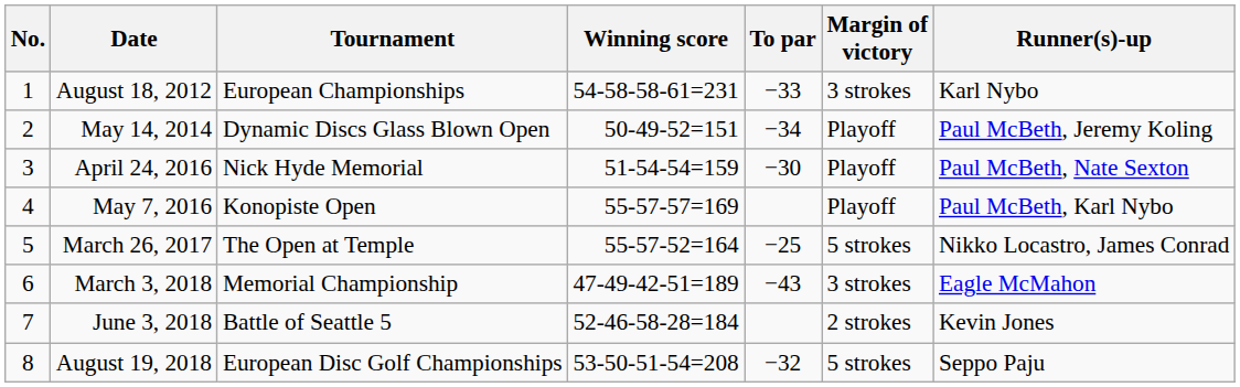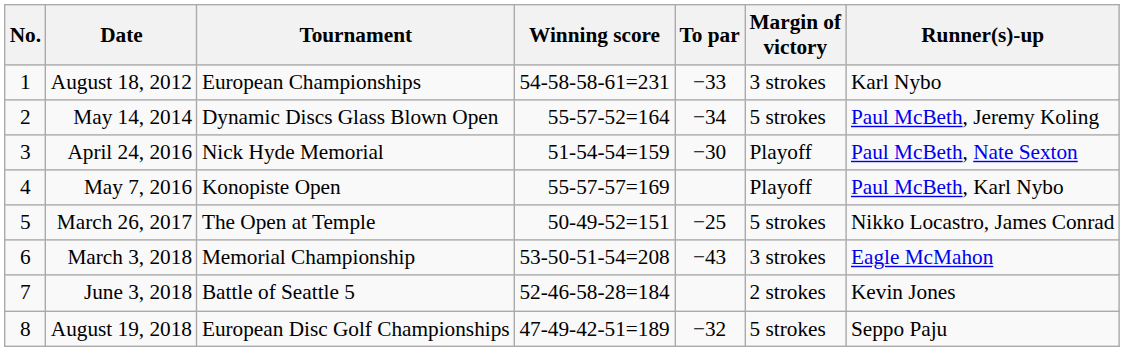 <table class="wikitable" style="font-size:95%;">
 <tr>
 <th>No.</th>
 <th>Date</th>
 <th>Tournament</th>
 <th>Winning score</th>
 <th>To par</th>
 <th>Margin of<br>victory</th>
 <th>Runner(s)-up</th>
 </tr>
 <tr>
 <td align=center>1</td>
 <td align=right>August 18, 2012</td>
 <td align=left>European Championships</td>
 <td align=right>54-58-58-61=231</td>
 <td align=center>−33</td>
 <td>3 strokes</td>
 <td> Karl Nybo</td>
 </tr>
 <tr>
 <td align=center>2</td>
 <td align=right>May 14, 2014</td>
 <td align=left>Dynamic Discs Glass Blown Open</td>
-<td align=right>50-49-52=151</td>
+<td align=right>55-57-52=164</td>
 <td align=center>−34</td>
-<td>Playoff</td>
+<td>5 strokes</td>
 <td> <a href='#'>Paul McBeth</a>,  Jeremy Koling</td>
 </tr>
 <tr>
 <td align=center>3</td>
 <td align=right>April 24, 2016</td>
 <td align=left>Nick Hyde Memorial</td>
 <td align=right>51-54-54=159</td>
 <td align=center>−30</td>
 <td>Playoff</td>
 <td> <a href='#'>Paul McBeth</a>,  <a href='#'>Nate Sexton</a></td>
 </tr>
 <tr>
 <td align=center>4</td>
 <td align=right>May 7, 2016</td>
 <td align=left>Konopiste Open</td>
 <td align=right>55-57-57=169</td>
 <td align=center></td>
 <td>Playoff</td>
 <td> <a href='#'>Paul McBeth</a>,  Karl Nybo</td>
 </tr>
 <tr>
 <td align=center>5</td>
 <td align=right>March 26, 2017</td>
 <td align=left>The Open at Temple</td>
-<td align=right>55-57-52=164</td>
+<td align=right>50-49-52=151</td>
 <td align=center>−25</td>
 <td>5 strokes</td>
 <td> Nikko Locastro,  James Conrad</td>
 </tr>
 <tr>
 <td align=center>6</td>
 <td align=right>March 3, 2018</td>
 <td align=left>Memorial Championship</td>
-<td align=right>47-49-42-51=189</td>
+<td align=right>53-50-51-54=208</td>
 <td align=center>−43</td>
 <td>3 strokes</td>
 <td> <a href='#'>Eagle McMahon</a></td>
 </tr>
 <tr>
 <td align=center>7</td>
 <td align=right>June 3, 2018</td>
 <td align=left>Battle of Seattle 5</td>
 <td align=right>52-46-58-28=184</td>
 <td align=center></td>
 <td>2 strokes</td>
 <td> Kevin Jones</td>
 </tr>
 <tr>
 <td align=center>8</td>
 <td align=right>August 19, 2018</td>
 <td align=left>European Disc Golf Championships</td>
-<td align=right>53-50-51-54=208</td>
+<td align=right>47-49-42-51=189</td>
 <td align=center>−32</td>
 <td>5 strokes</td>
 <td> Seppo Paju</td>
 </tr>
 </table>
